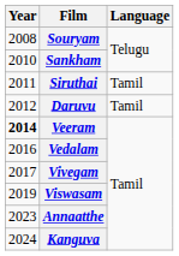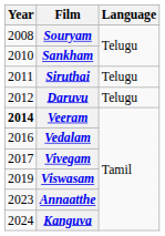 <table class="wikitable sortable plainrowheaders">
 <tr>
 <th scope="col">Year</th>
 <th scope="col">Film</th>
 <th scope="col">Language</th>
 </tr>
 <tr>
 <td>2008</td>
 <th scope="row"><em><a href='#'>Souryam</a></em></th>
 <td rowspan="2">Telugu</td>
 </tr>
 <tr>
 <td>2010</td>
 <th scope="row"><em><a href='#'>Sankham</a></em></th>
 </tr>
 <tr>
 <td>2011</td>
 <th scope="row"><em><a href='#'>Siruthai</a></em></th>
-<td>Tamil</td>
+<td>Telugu</td>
 </tr>
 <tr>
 <td>2012</td>
 <th scope="row"><em><a href='#'>Daruvu</a></em></th>
-<td>Tamil</td>
+<td>Telugu</td>
 </tr>
 <tr>
 <td><strong>2014</strong></td>
 <th scope="row"><em><a href='#'>Veeram</a></em></th>
 <td rowspan="7">Tamil</td>
 </tr>
 <tr>
 <td>2016</td>
 <th scope="row"><em><a href='#'>Vedalam</a></em></th>
 </tr>
 <tr>
 <td>2017</td>
 <th scope="row"><em><a href='#'>Vivegam</a></em></th>
 </tr>
 <tr>
 <td>2019</td>
 <th scope="row"><em><a href='#'>Viswasam</a></em></th>
 </tr>
 <tr>
 <td>2023</td>
 <th scope="row"><em><a href='#'>Annaatthe</a></em></th>
 </tr>
 <tr>
 <td>2024</td>
 <th scope="row"><em><a href='#'>Kanguva</a></em></th>
 </tr>
 </table>
